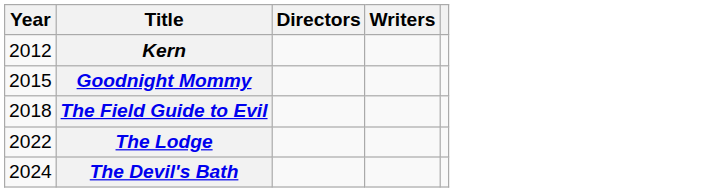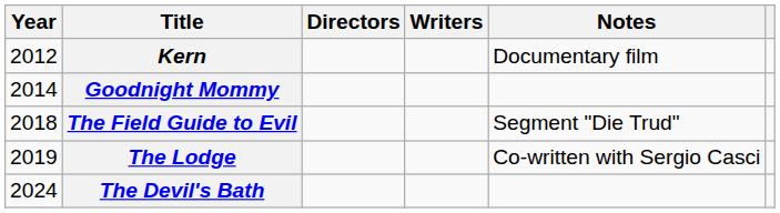 <table class="wikitable plainrowheaders">
 <tr>
 <th scope="col">Year</th>
 <th scope="col">Title</th>
 <th scope="col">Directors</th>
 <th scope="col">Writers</th>
+<th scope="col" class="unsortable">Notes</th>
 <th scope="col" class="unsortable"></th>
 </tr>
 <tr>
 <td>2012</td>
 <th scope="row"><em>Kern</em></th>
 <td></td>
 <td></td>
+<td>Documentary film</td>
 <td style="text-align:center;"></td>
 </tr>
 <tr>
-<td>2015</td>
+<td>2014</td>
 <th scope="row"><em><a href='#'>Goodnight Mommy</a></em></th>
+<td></td>
 <td></td>
 <td></td>
 <td style="text-align:center;"></td>
 </tr>
 <tr>
 <td>2018</td>
 <th scope="row" data-sort-value="Field Guide"><em><a href='#'>The Field Guide to Evil</a></em></th>
 <td></td>
 <td></td>
+<td>Segment "Die Trud"</td>
 <td style="text-align:center;"></td>
 </tr>
 <tr>
-<td>2022</td>
+<td>2019</td>
 <th scope="row" data-sort-value="Lodge"><em><a href='#'>The Lodge</a></em></th>
 <td></td>
 <td></td>
+<td>Co-written with Sergio Casci</td>
 <td style="text-align:center;"></td>
 </tr>
 <tr>
 <td>2024</td>
 <th scope="row" data-sort-value="Devil's Bath, The"><em><a href='#'>The Devil's Bath</a></em></th>
 <td></td>
 <td></td>
+<td></td>
 <td style="text-align:center;"></td>
 </tr>
 </table>
